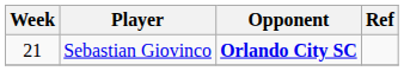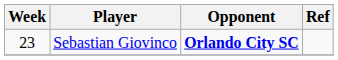 <table class=wikitable>
 <tr>
 <th>Week</th>
 <th>Player</th>
 <th>Opponent</th>
 <th>Ref</th>
 </tr>
 <tr>
-<td align=center>21</td>
+<td align=center>23</td>
 <td> <a href='#'>Sebastian Giovinco</a></td>
 <td><strong><a href='#'>Orlando City SC</a></strong></td>
 <td></td>
 </tr>
 <tr>
 </tr>
 </table>
